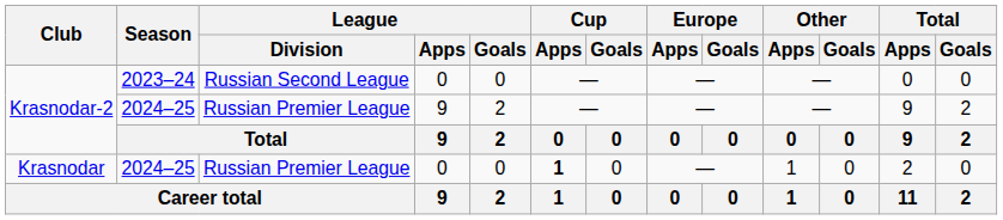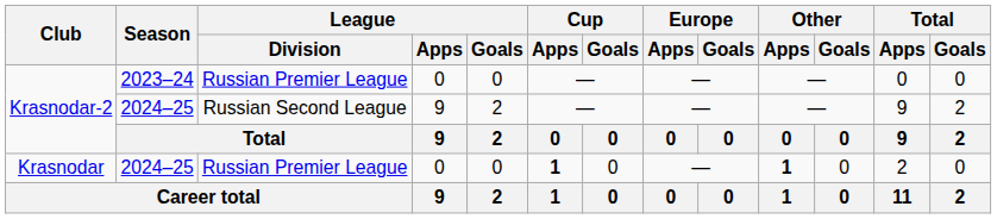 <table class="wikitable" style="text-align: center">
 <tr>
 <th rowspan="2">Club</th>
 <th rowspan="2">Season</th>
 <th colspan="3">League</th>
 <th colspan="2">Cup</th>
 <th colspan="2">Europe</th>
 <th colspan="2">Other</th>
 <th colspan="2">Total</th>
 </tr>
 <tr>
 <th>Division</th>
 <th>Apps</th>
 <th>Goals</th>
 <th>Apps</th>
 <th>Goals</th>
 <th>Apps</th>
 <th>Goals</th>
 <th>Apps</th>
 <th>Goals</th>
 <th>Apps</th>
 <th>Goals</th>
 </tr>
 <tr>
 <td rowspan="3"><a href='#'>Krasnodar-2</a></td>
 <td><a href='#'>2023–24</a></td>
-<td><a href='#'>Russian Second League</a></td>
+<td><a href='#'>Russian Premier League</a></td>
 <td>0</td>
 <td>0</td>
 <td colspan="2">—</td>
 <td colspan="2">—</td>
 <td colspan="2">—</td>
 <td>0</td>
 <td>0</td>
 </tr>
 <tr>
 <td><a href='#'>2024–25</a></td>
-<td><a href='#'>Russian Premier League</a></td>
+<td>Russian Second League</td>
 <td>9</td>
 <td>2</td>
 <td colspan="2">—</td>
 <td colspan="2">—</td>
 <td colspan="2">—</td>
 <td>9</td>
 <td>2</td>
 </tr>
 <tr>
 <th colspan="2">Total</th>
 <th>9</th>
 <th>2</th>
 <th>0</th>
 <th>0</th>
 <th>0</th>
 <th>0</th>
 <th>0</th>
 <th>0</th>
 <th>9</th>
 <th>2</th>
 </tr>
 <tr>
 <td><a href='#'>Krasnodar</a></td>
 <td><a href='#'>2024–25</a></td>
 <td><a href='#'>Russian Premier League</a></td>
 <td>0</td>
 <td>0</td>
 <td><strong>1</strong></td>
 <td>0</td>
 <td colspan="2">—</td>
-<td>1</td>
+<td><strong>1</strong></td>
 <td>0</td>
 <td>2</td>
 <td>0</td>
 </tr>
 <tr>
 <th colspan="3">Career total</th>
 <th>9</th>
 <th>2</th>
 <th>1</th>
 <th>0</th>
 <th>0</th>
 <th>0</th>
 <th>1</th>
 <th>0</th>
 <th>11</th>
 <th>2</th>
 </tr>
 </table>
